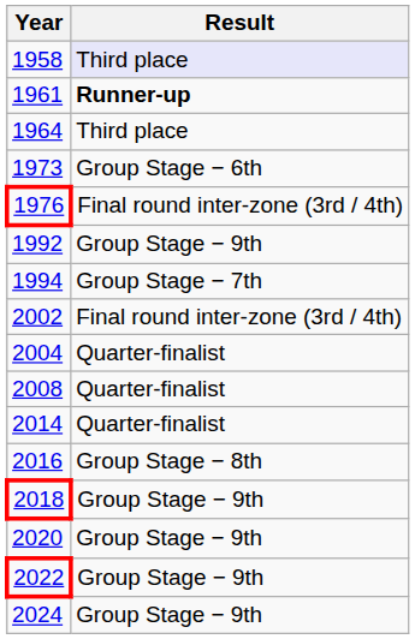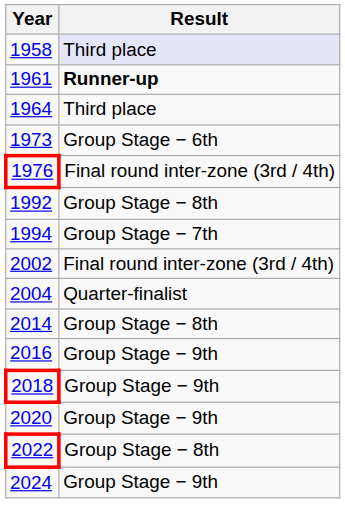 <table class="wikitable">
 <tr>
 <th>Year</th>
 <th>Result</th>
 </tr>
 <tr>
 <td><a href='#'>1958</a></td>
 <td style="background: lavender;"> Third place</td>
 </tr>
 <tr>
 <td><a href='#'>1961</a></td>
 <td> <strong>Runner-up</strong></td>
 </tr>
 <tr>
 <td><a href='#'>1964</a></td>
 <td> Third place</td>
 </tr>
 <tr>
 <td><a href='#'>1973</a></td>
 <td>Group Stage − 6th</td>
 </tr>
 <tr>
 <td style="border: 3px solid red"><a href='#'>1976</a></td>
 <td> Final round inter-zone (3rd / 4th)</td>
 </tr>
 <tr>
 <td><a href='#'>1992</a></td>
-<td>Group Stage − 9th</td>
+<td>Group Stage − 8th</td>
 </tr>
 <tr>
 <td><a href='#'>1994</a></td>
 <td>Group Stage − 7th</td>
 </tr>
 <tr>
 <td><a href='#'>2002</a></td>
 <td> Final round inter-zone (3rd / 4th)</td>
 </tr>
 <tr>
 <td><a href='#'>2004</a></td>
 <td>Quarter-finalist</td>
 </tr>
 <tr>
-<td><a href='#'>2008</a></td>
-<td>Quarter-finalist</td>
-</tr>
-<tr>
 <td><a href='#'>2014</a></td>
-<td>Quarter-finalist</td>
+<td>Group Stage − 8th</td>
 </tr>
 <tr>
 <td><a href='#'>2016</a></td>
-<td>Group Stage − 8th</td>
+<td>Group Stage − 9th</td>
 </tr>
 <tr>
 <td style="border: 3px solid red"><a href='#'>2018</a></td>
 <td>Group Stage − 9th</td>
 </tr>
 <tr>
 <td><a href='#'>2020</a></td>
 <td>Group Stage − 9th</td>
 </tr>
 <tr>
 <td style="border: 3px solid red"><a href='#'>2022</a></td>
-<td>Group Stage − 9th</td>
+<td>Group Stage − 8th</td>
 </tr>
 <tr>
 <td><a href='#'>2024</a></td>
 <td>Group Stage − 9th</td>
 </tr>
 </table>
